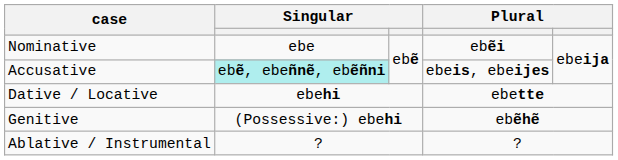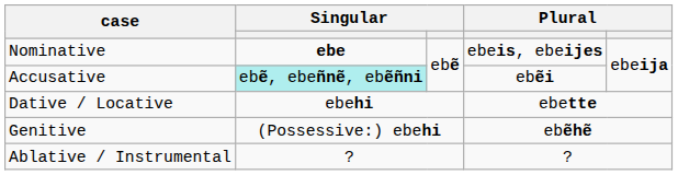 <table class="wikitable">
 <tr>
 <th rowspan="2">case</th>
 <th colspan="2">Singular</th>
 <th colspan="2">Plural</th>
 </tr>
 <tr>
 <th></th>
 <th></th>
 <th></th>
 <th></th>
 </tr>
 <tr>
 <td>Nominative</td>
-<td align="center">ebe</td>
+<td align="center"><strong>ebe</strong></td>
 <td rowspan="2" align="center">eb<strong>ẽ</strong></td>
-<td align="center">eb<strong>ẽi</strong></td>
+<td align="center">ebe<strong>is</strong>, ebe<strong>ijes</strong></td>
 <td rowspan="2" align="center">ebe<strong>ija</strong></td>
 </tr>
 <tr>
 <td>Accusative</td>
 <td align="center" style="background: paleturquoise;">eb<strong>ẽ</strong>, ebe<strong>ñnẽ</strong>, eb<strong>ẽñni</strong></td>
-<td align="center">ebe<strong>is</strong>, ebe<strong>ijes</strong></td>
+<td align="center">eb<strong>ẽi</strong></td>
 </tr>
 <tr>
 <td>Dative / Locative</td>
 <td colspan="2" align="center">ebe<strong>hi</strong></td>
 <td colspan="2" align="center">ebe<strong>tte</strong></td>
 </tr>
 <tr>
 <td>Genitive</td>
 <td colspan="2" align="center">(Possessive:) ebe<strong>hi</strong></td>
 <td colspan="2" align="center">eb<strong>ẽhẽ</strong></td>
 </tr>
 <tr>
 <td>Ablative / Instrumental</td>
 <td colspan="2" align="center">?</td>
 <td colspan="2" align="center">?</td>
 </tr>
 </table>
